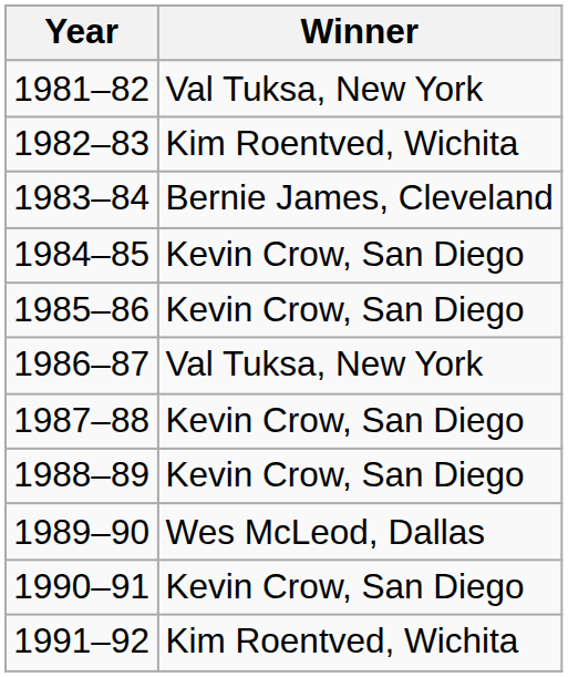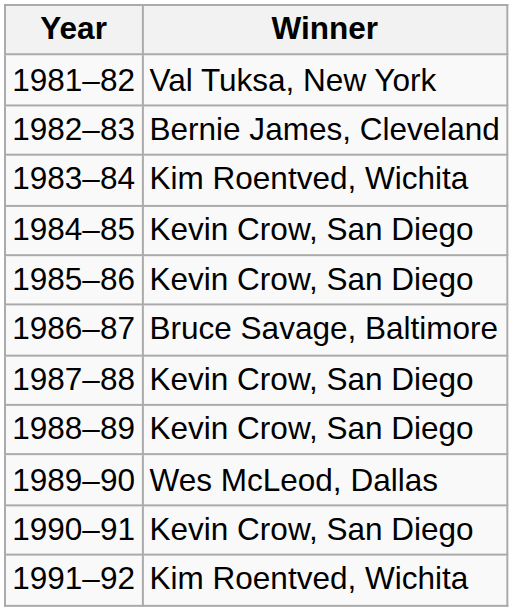 <table class="wikitable">
 <tr>
 <th>Year</th>
 <th>Winner</th>
 </tr>
 <tr>
 <td>1981–82</td>
 <td>Val Tuksa, New York</td>
 </tr>
 <tr>
 <td>1982–83</td>
-<td>Kim Roentved, Wichita</td>
+<td>Bernie James, Cleveland</td>
 </tr>
 <tr>
 <td>1983–84</td>
-<td>Bernie James, Cleveland</td>
+<td>Kim Roentved, Wichita</td>
 </tr>
 <tr>
 <td>1984–85</td>
 <td>Kevin Crow, San Diego</td>
 </tr>
 <tr>
 <td>1985–86</td>
 <td>Kevin Crow, San Diego</td>
 </tr>
 <tr>
 <td>1986–87</td>
-<td>Val Tuksa, New York</td>
+<td>Bruce Savage, Baltimore</td>
 </tr>
 <tr>
 <td>1987–88</td>
 <td>Kevin Crow, San Diego</td>
 </tr>
 <tr>
 <td>1988–89</td>
 <td>Kevin Crow, San Diego</td>
 </tr>
 <tr>
 <td>1989–90</td>
 <td>Wes McLeod, Dallas</td>
 </tr>
 <tr>
 <td>1990–91</td>
 <td>Kevin Crow, San Diego</td>
 </tr>
 <tr>
 <td>1991–92</td>
 <td>Kim Roentved, Wichita</td>
 </tr>
 </table>
